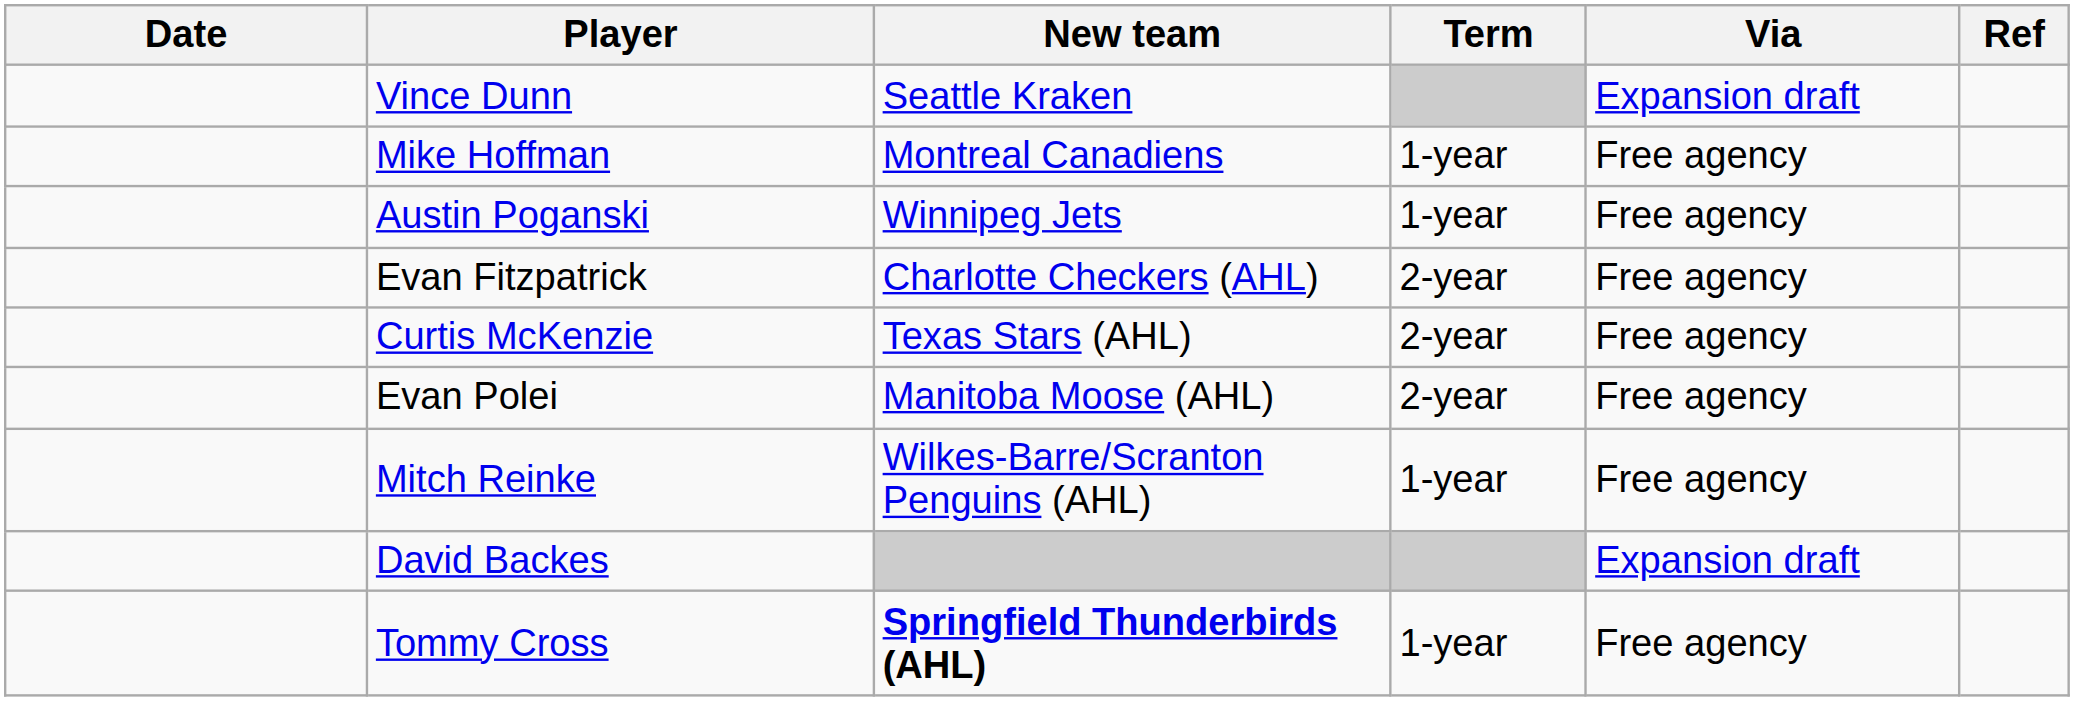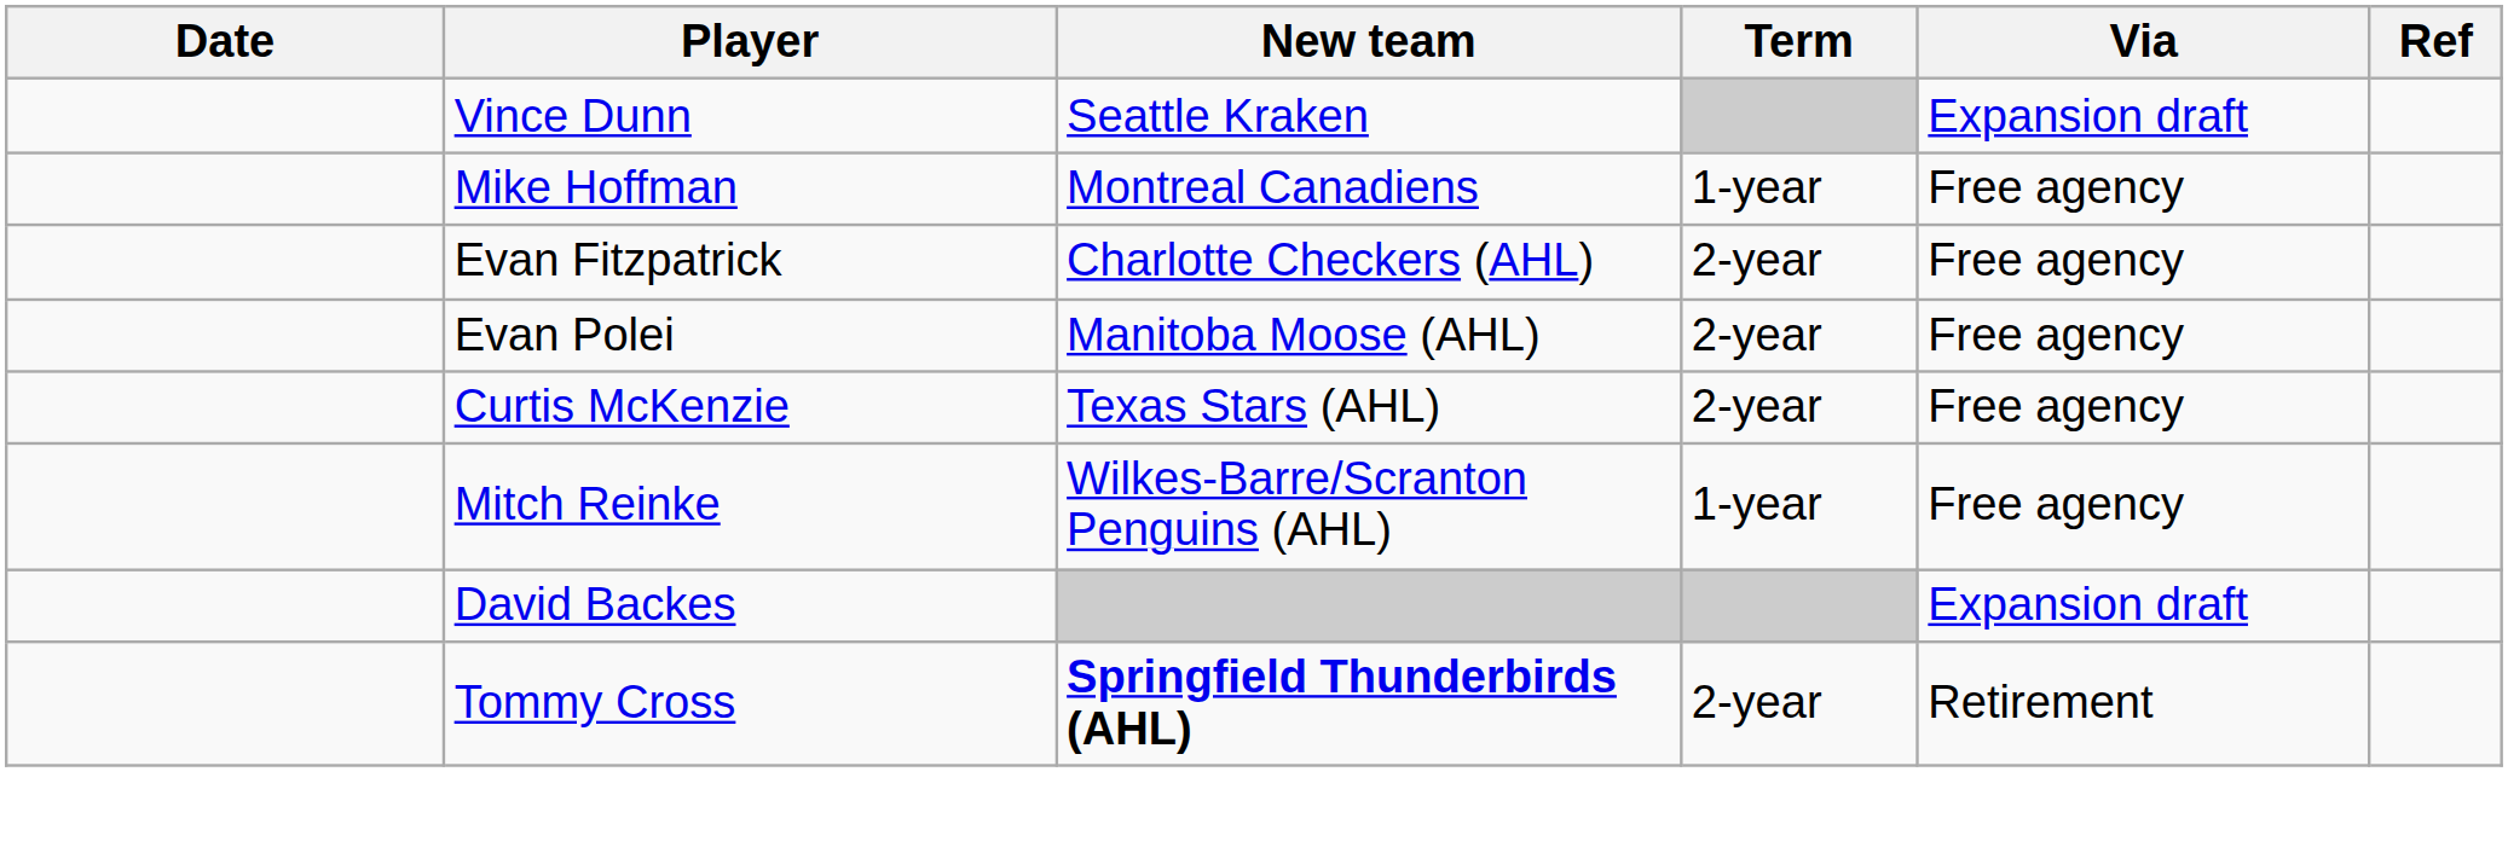 <table class="wikitable">
 <tr style="background:#ddd; text-align:center;">
 <th style="width: 10em;">Date</th>
 <th style="width: 14em;">Player</th>
 <th style="width: 14em;">New team</th>
 <th style="width: 5em;">Term</th>
 <th style="width: 10em;">Via</th>
 <th style="width: 2.5em;">Ref</th>
 </tr>
 <tr>
 <td></td>
 <td><a href='#'>Vince Dunn</a></td>
 <td><a href='#'>Seattle Kraken</a></td>
 <td style="background:#ccc;"></td>
 <td><a href='#'>Expansion draft</a></td>
 <td></td>
 </tr>
 <tr>
 <td></td>
 <td><a href='#'>Mike Hoffman</a></td>
 <td><a href='#'>Montreal Canadiens</a></td>
 <td>1-year</td>
 <td>Free agency</td>
 <td></td>
 </tr>
 <tr>
 <td></td>
-<td><a href='#'>Austin Poganski</a></td>
-<td><a href='#'>Winnipeg Jets</a></td>
-<td>1-year</td>
-<td>Free agency</td>
-<td></td>
-</tr>
-<tr>
-<td></td>
 <td>Evan Fitzpatrick</td>
 <td><a href='#'>Charlotte Checkers</a> (<a href='#'>AHL</a>)</td>
 <td>2-year</td>
 <td>Free agency</td>
 <td></td>
 </tr>
 <tr>
 <td></td>
-<td><a href='#'>Curtis McKenzie</a></td>
-<td><a href='#'>Texas Stars</a> (AHL)</td>
+<td>Evan Polei</td>
+<td><a href='#'>Manitoba Moose</a> (AHL)</td>
 <td>2-year</td>
 <td>Free agency</td>
 <td></td>
 </tr>
 <tr>
 <td></td>
-<td>Evan Polei</td>
-<td><a href='#'>Manitoba Moose</a> (AHL)</td>
+<td><a href='#'>Curtis McKenzie</a></td>
+<td><a href='#'>Texas Stars</a> (AHL)</td>
 <td>2-year</td>
 <td>Free agency</td>
 <td></td>
 </tr>
 <tr>
 <td></td>
 <td><a href='#'>Mitch Reinke</a></td>
 <td><a href='#'>Wilkes-Barre/Scranton Penguins</a> (AHL)</td>
 <td>1-year</td>
 <td>Free agency</td>
 <td></td>
 </tr>
 <tr>
 <td></td>
 <td><a href='#'>David Backes</a></td>
 <td style="background:#ccc;"></td>
 <td style="background:#ccc;"></td>
 <td><a href='#'>Expansion draft</a></td>
 <td></td>
 </tr>
 <tr>
 <td></td>
 <td><a href='#'>Tommy Cross</a></td>
 <td><strong><a href='#'>Springfield Thunderbirds</a> (AHL)</strong></td>
-<td>1-year</td>
-<td>Free agency</td>
+<td>2-year</td>
+<td>Retirement</td>
 <td></td>
 </tr>
 </table>
